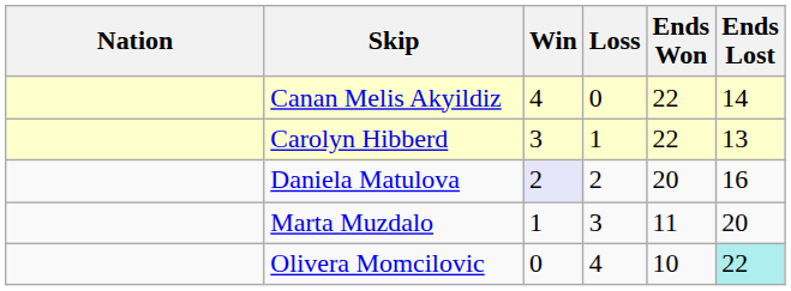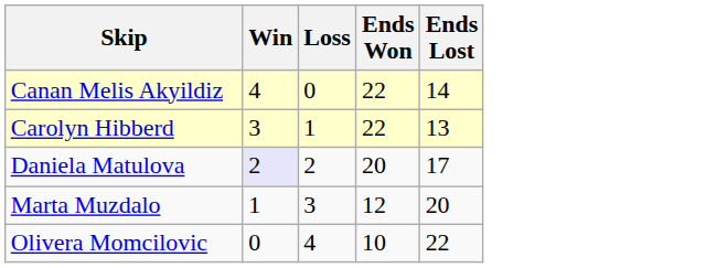 <table class="wikitable">
 <tr>
-<th bgcolor="#efefef" width="150">Nation</th>
 <th bgcolor="#efefef" width="150">Skip</th>
 <th bgcolor="#efefef" width="20">Win</th>
 <th bgcolor="#efefef" width="20">Loss</th>
 <th bgcolor="#efefef" width="30">Ends Won</th>
 <th bgcolor="#efefef" width="30">Ends Lost</th>
 </tr>
 <tr bgcolor="#ffffcc">
-<td></td>
 <td><a href='#'>Canan Melis Akyildiz</a></td>
 <td>4</td>
 <td>0</td>
 <td>22</td>
 <td>14</td>
 </tr>
 <tr bgcolor="#ffffcc">
-<td></td>
 <td><a href='#'>Carolyn Hibberd</a></td>
 <td>3</td>
 <td>1</td>
 <td>22</td>
 <td>13</td>
 </tr>
 <tr>
-<td></td>
 <td><a href='#'>Daniela Matulova</a></td>
 <td style="background: lavender;">2</td>
 <td>2</td>
 <td>20</td>
-<td>16</td>
+<td>17</td>
 </tr>
 <tr>
-<td></td>
 <td><a href='#'>Marta Muzdalo</a></td>
 <td>1</td>
 <td>3</td>
-<td>11</td>
+<td>12</td>
 <td>20</td>
 </tr>
 <tr>
-<td></td>
 <td><a href='#'>Olivera Momcilovic</a></td>
 <td>0</td>
 <td>4</td>
 <td>10</td>
-<td style="background: paleturquoise;">22</td>
+<td>22</td>
 </tr>
 </table>
